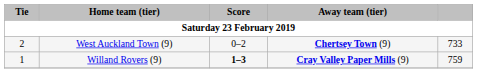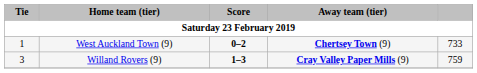 <table class="wikitable" style="width: 700px; background:WhiteSmoke; text-align:center; font-size:90%">
 <tr>
 <td scope="col" style="width:  7.50%; background:silver;"><strong>Tie</strong></td>
 <td scope="col" style="width: 36.25%; background:silver;"><strong>Home team (tier)</strong></td>
 <td scope="col" style="width: 12.50%; background:silver;"><strong>Score</strong></td>
 <td scope="col" style="width: 36.25%; background:silver;"><strong>Away team (tier)</strong></td>
 <td scope="col" style="width:  7.50%; background:silver;"><strong></strong></td>
 </tr>
 <tr>
 <td colspan="5" style= background:White><strong>Saturday 23 February 2019</strong></td>
 </tr>
 <tr>
-<td>2</td>
+<td>1</td>
 <td><a href='#'>West Auckland Town</a> (9)</td>
-<td>0–2</td>
+<td><strong>0–2</strong></td>
 <td><strong><a href='#'>Chertsey Town</a></strong> (9)</td>
 <td>733</td>
 </tr>
 <tr>
-<td>1</td>
+<td>3</td>
 <td><a href='#'>Willand Rovers</a> (9)</td>
 <td><strong>1–3</strong></td>
 <td><strong><a href='#'>Cray Valley Paper Mills</a></strong> (9)</td>
 <td>759</td>
 </tr>
 <tr>
 </tr>
 </table>
